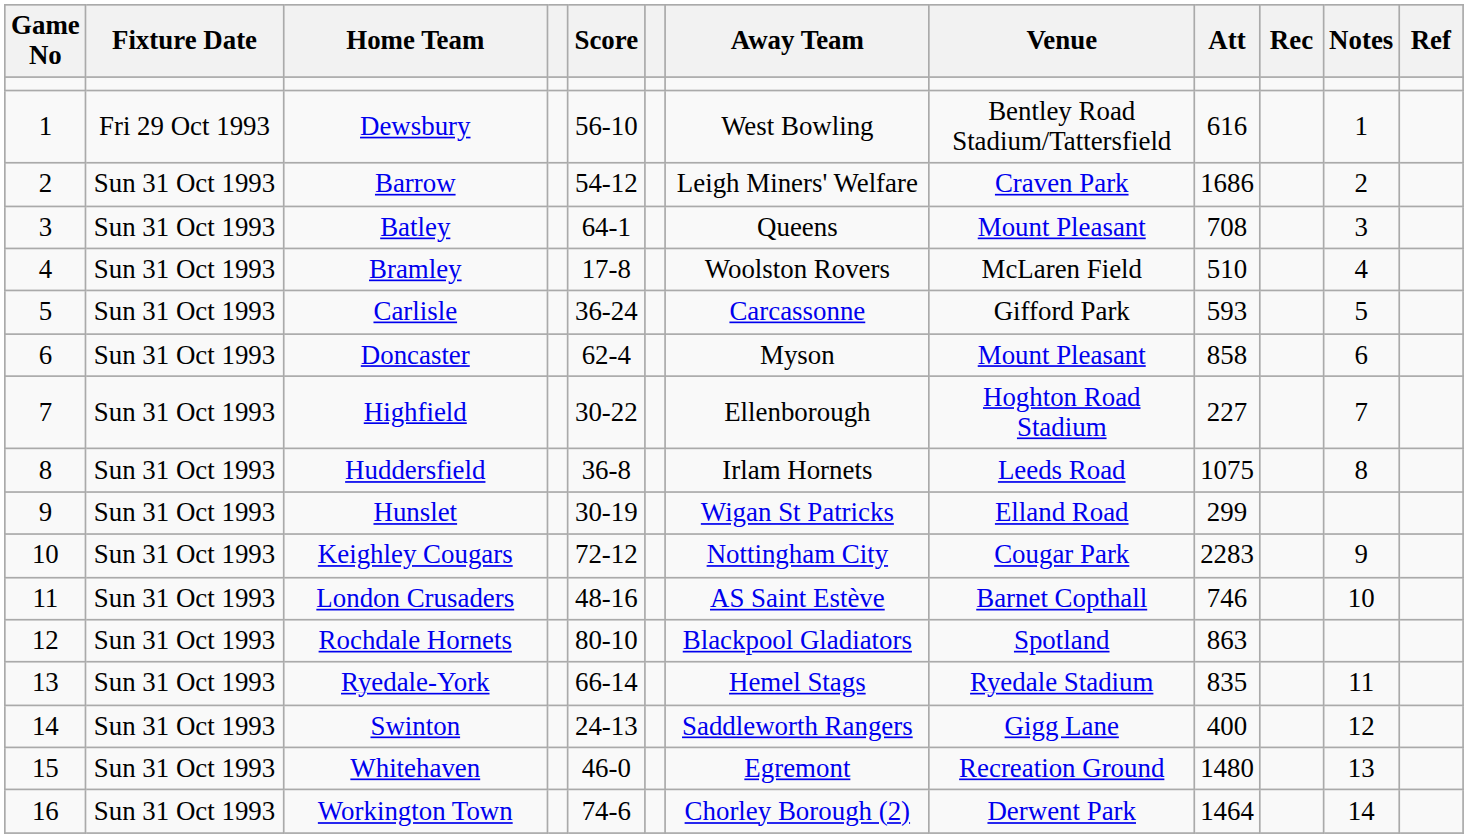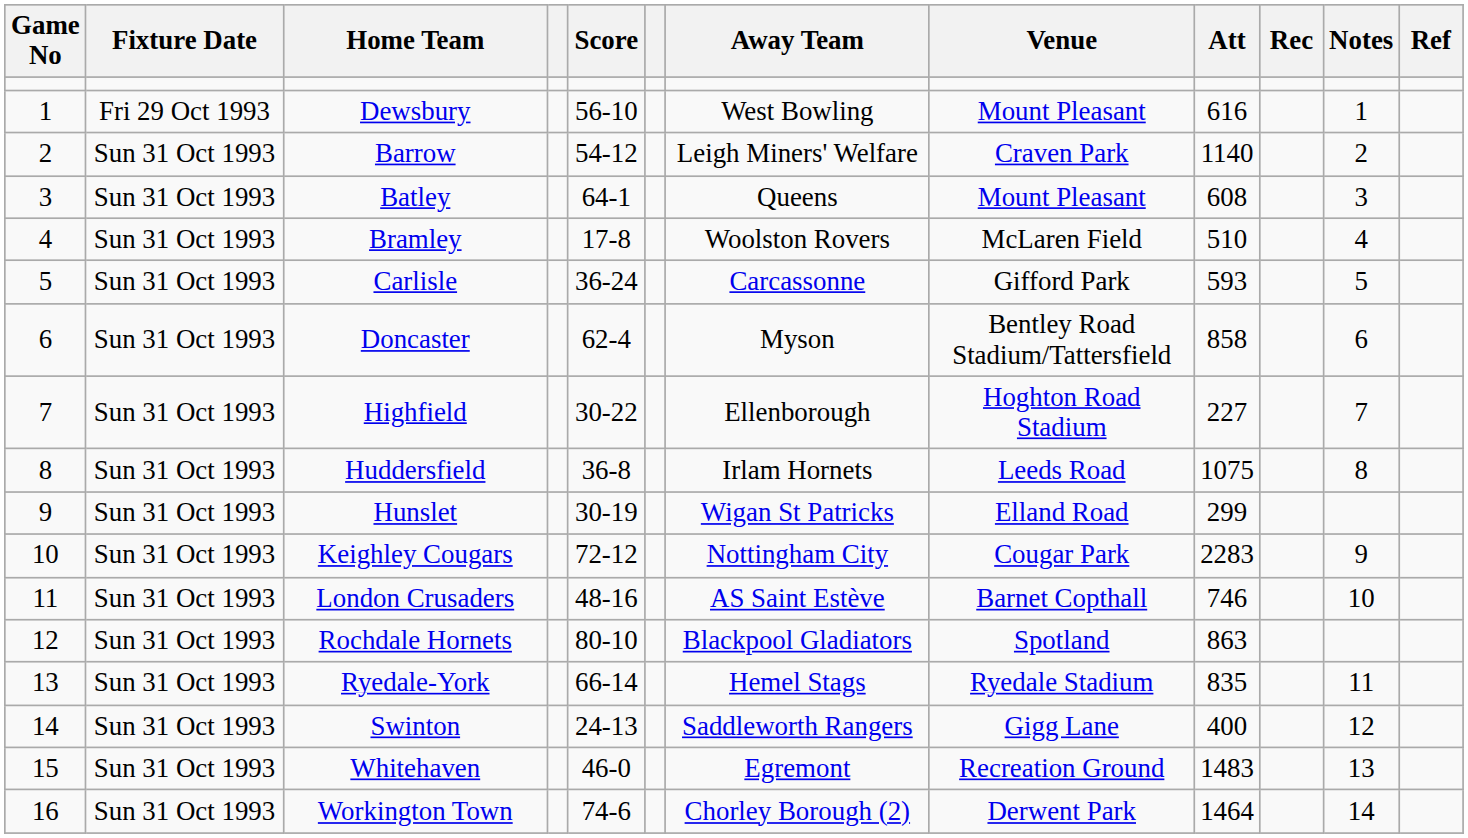 <table class="wikitable" style="text-align:center;">
 <tr>
 <th width=10 abbr="No">Game No</th>
 <th width=110 abbr="Date">Fixture Date</th>
 <th width=150 abbr="Home Team">Home Team</th>
 <th width=5 abbr="space"></th>
 <th width=20 abbr="Score">Score</th>
 <th width=5 abbr="space"></th>
 <th width=150 abbr="Away Team">Away Team</th>
 <th width=150 abbr="Venue">Venue</th>
 <th width=30 abbr="Att">Att</th>
 <th width=30 abbr="Rec">Rec</th>
 <th width=20 abbr="Notes">Notes</th>
 <th width=30 abbr="Ref">Ref</th>
 </tr>
 <tr>
 <td></td>
 <td></td>
 <td></td>
 <td></td>
 <td></td>
 <td></td>
 <td></td>
 <td></td>
 <td></td>
 <td></td>
 <td></td>
 <td></td>
 </tr>
 <tr>
 <td>1</td>
 <td>Fri 29 Oct 1993</td>
 <td><a href='#'>Dewsbury</a></td>
 <td></td>
 <td>56-10</td>
 <td></td>
 <td>West Bowling</td>
-<td>Bentley Road Stadium/Tattersfield</td>
+<td><a href='#'>Mount Pleasant</a></td>
 <td>616</td>
 <td></td>
 <td>1</td>
 <td></td>
 </tr>
 <tr>
 <td>2</td>
 <td>Sun 31 Oct 1993</td>
 <td><a href='#'>Barrow</a></td>
 <td></td>
 <td>54-12</td>
 <td></td>
 <td>Leigh Miners' Welfare</td>
 <td><a href='#'>Craven Park</a></td>
-<td>1686</td>
+<td>1140</td>
 <td></td>
 <td>2</td>
 <td></td>
 </tr>
 <tr>
 <td>3</td>
 <td>Sun 31 Oct 1993</td>
 <td><a href='#'>Batley</a></td>
 <td></td>
 <td>64-1</td>
 <td></td>
 <td>Queens</td>
 <td><a href='#'>Mount Pleasant</a></td>
-<td>708</td>
+<td>608</td>
 <td></td>
 <td>3</td>
 <td></td>
 </tr>
 <tr>
 <td>4</td>
 <td>Sun 31 Oct 1993</td>
 <td><a href='#'>Bramley</a></td>
 <td></td>
 <td>17-8</td>
 <td></td>
 <td>Woolston Rovers</td>
 <td>McLaren Field</td>
 <td>510</td>
 <td></td>
 <td>4</td>
 <td></td>
 </tr>
 <tr>
 <td>5</td>
 <td>Sun 31 Oct 1993</td>
 <td><a href='#'>Carlisle</a></td>
 <td></td>
 <td>36-24</td>
 <td></td>
 <td><a href='#'>Carcassonne</a></td>
 <td>Gifford Park</td>
 <td>593</td>
 <td></td>
 <td>5</td>
 <td></td>
 </tr>
 <tr>
 <td>6</td>
 <td>Sun 31 Oct 1993</td>
 <td><a href='#'>Doncaster</a></td>
 <td></td>
 <td>62-4</td>
 <td></td>
 <td>Myson</td>
-<td><a href='#'>Mount Pleasant</a></td>
+<td>Bentley Road Stadium/Tattersfield</td>
 <td>858</td>
 <td></td>
 <td>6</td>
 <td></td>
 </tr>
 <tr>
 <td>7</td>
 <td>Sun 31 Oct 1993</td>
 <td><a href='#'>Highfield</a></td>
 <td></td>
 <td>30-22</td>
 <td></td>
 <td>Ellenborough</td>
 <td><a href='#'>Hoghton Road Stadium</a></td>
 <td>227</td>
 <td></td>
 <td>7</td>
 <td></td>
 </tr>
 <tr>
 <td>8</td>
 <td>Sun 31 Oct 1993</td>
 <td><a href='#'>Huddersfield</a></td>
 <td></td>
 <td>36-8</td>
 <td></td>
 <td>Irlam Hornets</td>
 <td><a href='#'>Leeds Road</a></td>
 <td>1075</td>
 <td></td>
 <td>8</td>
 <td></td>
 </tr>
 <tr>
 <td>9</td>
 <td>Sun 31 Oct 1993</td>
 <td><a href='#'>Hunslet</a></td>
 <td></td>
 <td>30-19</td>
 <td></td>
 <td><a href='#'>Wigan St Patricks</a></td>
 <td><a href='#'>Elland Road</a></td>
 <td>299</td>
 <td></td>
 <td></td>
 <td></td>
 </tr>
 <tr>
 <td>10</td>
 <td>Sun 31 Oct 1993</td>
 <td><a href='#'>Keighley Cougars</a></td>
 <td></td>
 <td>72-12</td>
 <td></td>
 <td><a href='#'>Nottingham City</a></td>
 <td><a href='#'>Cougar Park</a></td>
 <td>2283</td>
 <td></td>
 <td>9</td>
 <td></td>
 </tr>
 <tr>
 <td>11</td>
 <td>Sun 31 Oct 1993</td>
 <td><a href='#'>London Crusaders</a></td>
 <td></td>
 <td>48-16</td>
 <td></td>
 <td><a href='#'>AS Saint Estève</a></td>
 <td><a href='#'>Barnet Copthall</a></td>
 <td>746</td>
 <td></td>
 <td>10</td>
 <td></td>
 </tr>
 <tr>
 <td>12</td>
 <td>Sun 31 Oct 1993</td>
 <td><a href='#'>Rochdale Hornets</a></td>
 <td></td>
 <td>80-10</td>
 <td></td>
 <td><a href='#'>Blackpool Gladiators</a></td>
 <td><a href='#'>Spotland</a></td>
 <td>863</td>
 <td></td>
 <td></td>
 <td></td>
 </tr>
 <tr>
 <td>13</td>
 <td>Sun 31 Oct 1993</td>
 <td><a href='#'>Ryedale-York</a></td>
 <td></td>
 <td>66-14</td>
 <td></td>
 <td><a href='#'>Hemel Stags</a></td>
 <td><a href='#'>Ryedale Stadium</a></td>
 <td>835</td>
 <td></td>
 <td>11</td>
 <td></td>
 </tr>
 <tr>
 <td>14</td>
 <td>Sun 31 Oct 1993</td>
 <td><a href='#'>Swinton</a></td>
 <td></td>
 <td>24-13</td>
 <td></td>
 <td><a href='#'>Saddleworth Rangers</a></td>
 <td><a href='#'>Gigg Lane</a></td>
 <td>400</td>
 <td></td>
 <td>12</td>
 <td></td>
 </tr>
 <tr>
 <td>15</td>
 <td>Sun 31 Oct 1993</td>
 <td><a href='#'>Whitehaven</a></td>
 <td></td>
 <td>46-0</td>
 <td></td>
 <td><a href='#'>Egremont</a></td>
 <td><a href='#'>Recreation Ground</a></td>
-<td>1480</td>
+<td>1483</td>
 <td></td>
 <td>13</td>
 <td></td>
 </tr>
 <tr>
 <td>16</td>
 <td>Sun 31 Oct 1993</td>
 <td><a href='#'>Workington Town</a></td>
 <td></td>
 <td>74-6</td>
 <td></td>
 <td><a href='#'>Chorley Borough (2)</a></td>
 <td><a href='#'>Derwent Park</a></td>
 <td>1464</td>
 <td></td>
 <td>14</td>
 <td></td>
 </tr>
 </table>
